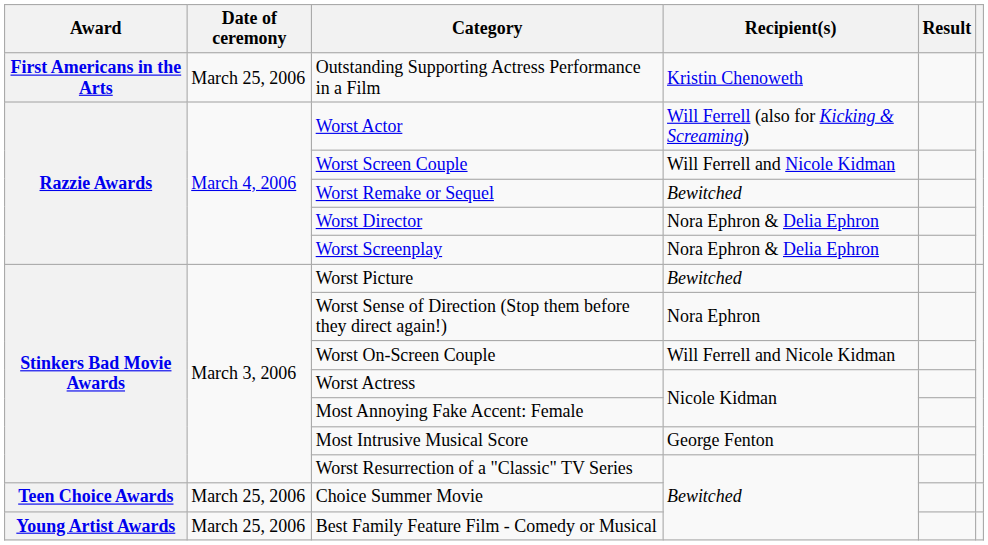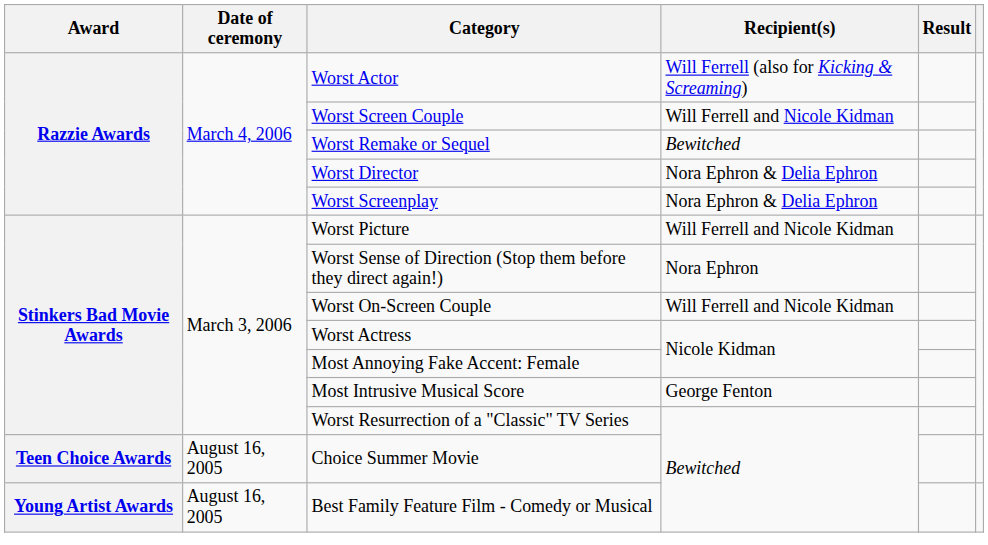 <table class="wikitable sortable plainrowheaders" style="width: 99%;">
 <tr>
 <th scope="col">Award</th>
 <th scope="col">Date of ceremony</th>
 <th scope="col">Category</th>
 <th scope="col">Recipient(s)</th>
 <th>Result</th>
 <th class="unsortable" scope="col"></th>
-</tr>
-<tr>
-<th scope="row"><a href='#'>First Americans in the Arts</a></th>
-<td>March 25, 2006</td>
-<td>Outstanding Supporting Actress Performance in a Film</td>
-<td><a href='#'>Kristin Chenoweth</a></td>
-<td></td>
-<td></td>
 </tr>
 <tr>
 <th rowspan="5" scope="row"><a href='#'>Razzie Awards</a></th>
 <td rowspan="5"><a href='#'>March 4, 2006</a></td>
 <td><a href='#'>Worst Actor</a></td>
 <td><a href='#'>Will Ferrell</a> (also for <em><a href='#'>Kicking & Screaming</a></em>)</td>
 <td></td>
 <td rowspan="5" align="center"></td>
 </tr>
 <tr>
 <td><a href='#'>Worst Screen Couple</a></td>
 <td>Will Ferrell and <a href='#'>Nicole Kidman</a></td>
 <td></td>
 </tr>
 <tr>
 <td><a href='#'>Worst Remake or Sequel</a></td>
 <td><em>Bewitched</em></td>
 <td></td>
 </tr>
 <tr>
 <td><a href='#'>Worst Director</a></td>
 <td>Nora Ephron & <a href='#'>Delia Ephron</a></td>
 <td></td>
 </tr>
 <tr>
 <td><a href='#'>Worst Screenplay</a></td>
 <td>Nora Ephron & <a href='#'>Delia Ephron</a></td>
 <td></td>
 </tr>
 <tr>
 <th rowspan="7" scope="row"><a href='#'>Stinkers Bad Movie Awards</a></th>
 <td rowspan="7">March 3, 2006</td>
 <td>Worst Picture</td>
-<td><em>Bewitched</em></td>
+<td>Will Ferrell and Nicole Kidman</td>
 <td></td>
 <td rowspan="7"></td>
 </tr>
 <tr>
 <td>Worst Sense of Direction (Stop them before they direct again!)</td>
 <td>Nora Ephron</td>
 <td></td>
 </tr>
 <tr>
 <td>Worst On-Screen Couple</td>
 <td>Will Ferrell and Nicole Kidman</td>
 <td></td>
 </tr>
 <tr>
 <td>Worst Actress</td>
 <td rowspan="2">Nicole Kidman</td>
 <td></td>
 </tr>
 <tr>
 <td>Most Annoying Fake Accent: Female</td>
 <td></td>
 </tr>
 <tr>
 <td>Most Intrusive Musical Score</td>
 <td>George Fenton</td>
 <td></td>
 </tr>
 <tr>
 <td>Worst Resurrection of a "Classic" TV Series</td>
 <td rowspan="3"><em>Bewitched</em></td>
 <td></td>
 </tr>
 <tr>
 <th scope="row"><a href='#'>Teen Choice Awards</a></th>
-<td>March 25, 2006</td>
+<td>August 16, 2005</td>
 <td>Choice Summer Movie</td>
 <td></td>
 <td></td>
 </tr>
 <tr>
 <th scope="row"><a href='#'>Young Artist Awards</a></th>
-<td>March 25, 2006</td>
+<td>August 16, 2005</td>
 <td>Best Family Feature Film - Comedy or Musical</td>
 <td></td>
 <td></td>
 </tr>
 </table>
